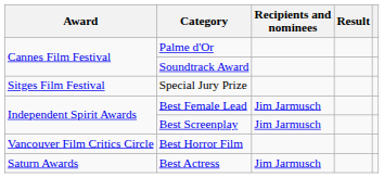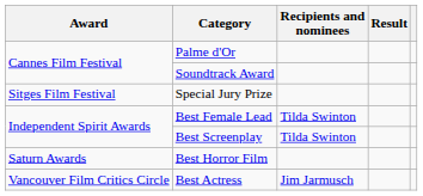 <table class="wikitable">
 <tr>
 <th>Award</th>
 <th>Category</th>
 <th>Recipients and<br>nominees</th>
 <th>Result</th>
 <th></th>
 </tr>
 <tr>
 <td rowspan="2"><a href='#'>Cannes Film Festival</a></td>
 <td><a href='#'>Palme d'Or</a></td>
 <td></td>
 <td></td>
 <td></td>
 </tr>
 <tr>
 <td><a href='#'>Soundtrack Award</a></td>
 <td></td>
 <td></td>
 <td></td>
 </tr>
 <tr>
 <td><a href='#'>Sitges Film Festival</a></td>
 <td>Special Jury Prize</td>
 <td></td>
 <td></td>
 <td></td>
 </tr>
 <tr>
 <td rowspan="2"><a href='#'>Independent Spirit Awards</a></td>
 <td><a href='#'>Best Female Lead</a></td>
-<td><a href='#'>Jim Jarmusch</a></td>
+<td><a href='#'>Tilda Swinton</a></td>
 <td></td>
 <td></td>
 </tr>
 <tr>
 <td><a href='#'>Best Screenplay</a></td>
-<td><a href='#'>Jim Jarmusch</a></td>
+<td><a href='#'>Tilda Swinton</a></td>
 <td></td>
 <td></td>
 </tr>
 <tr>
-<td><a href='#'>Vancouver Film Critics Circle</a></td>
+<td><a href='#'>Saturn Awards</a></td>
 <td><a href='#'>Best Horror Film</a></td>
 <td></td>
 <td></td>
 <td></td>
 </tr>
 <tr>
-<td><a href='#'>Saturn Awards</a></td>
+<td><a href='#'>Vancouver Film Critics Circle</a></td>
 <td><a href='#'>Best Actress</a></td>
 <td><a href='#'>Jim Jarmusch</a></td>
 <td></td>
 <td></td>
 </tr>
 </table>
